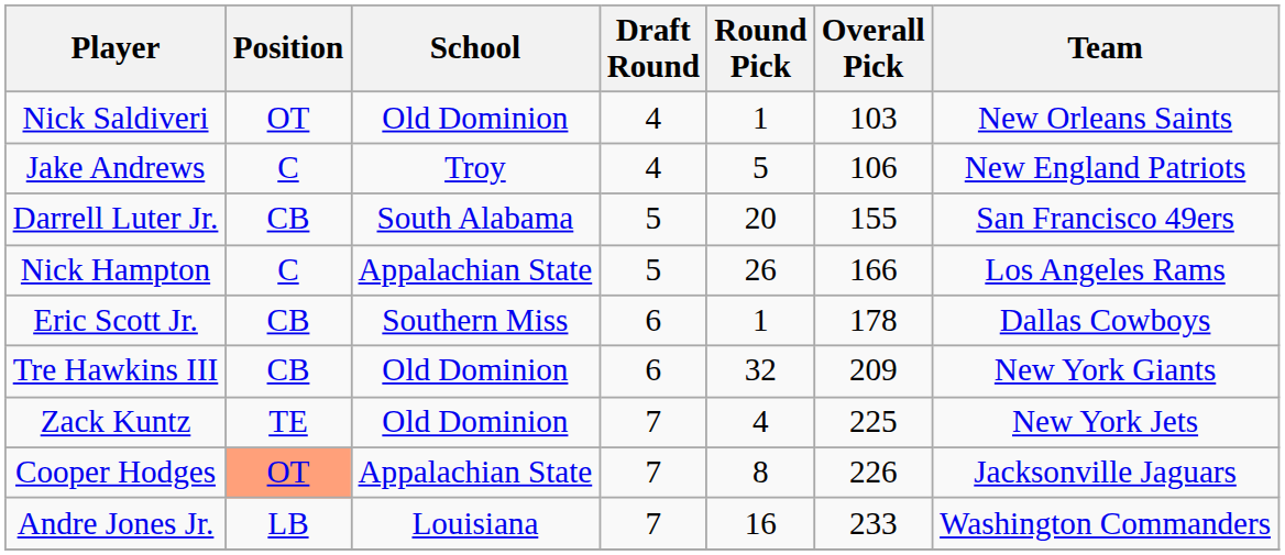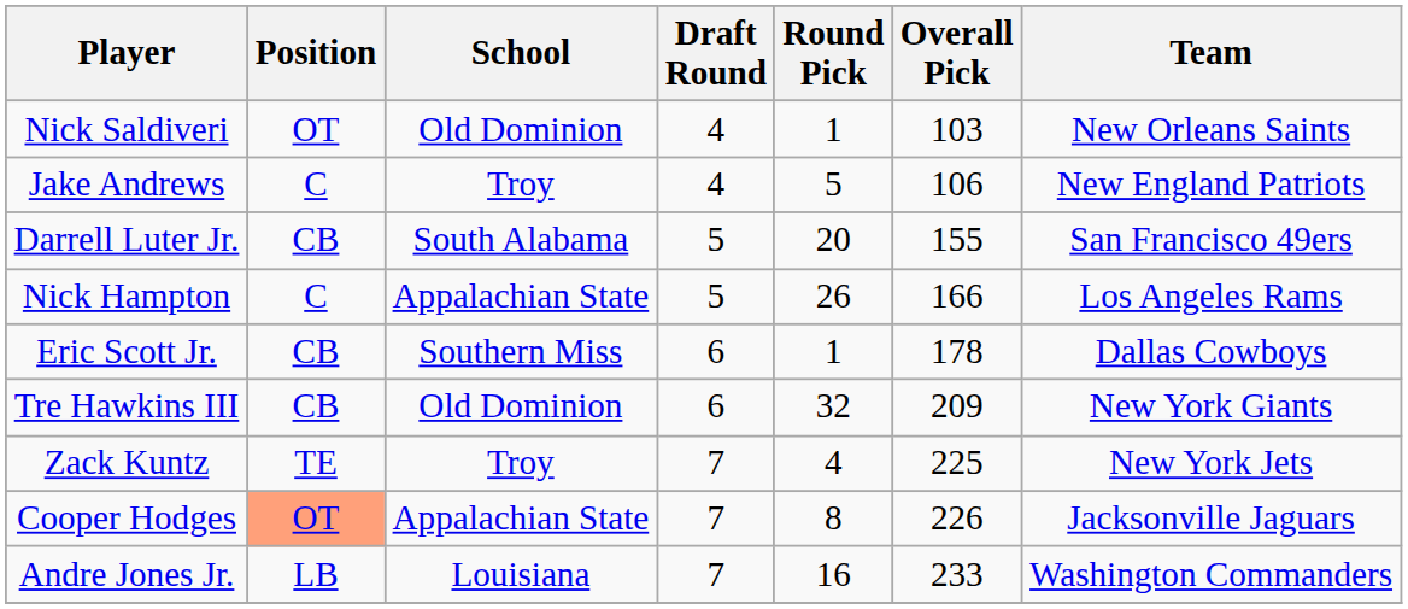 <table class="wikitable sortable" border="1" style="text-align: center;">
 <tr>
 <th>Player</th>
 <th>Position</th>
 <th>School</th>
 <th>Draft<br>Round</th>
 <th>Round<br>Pick</th>
 <th>Overall<br>Pick</th>
 <th>Team</th>
 </tr>
 <tr>
 <td><a href='#'>Nick Saldiveri</a></td>
 <td><a href='#'>OT</a></td>
 <td><a href='#'>Old Dominion</a></td>
 <td>4</td>
 <td>1</td>
 <td>103</td>
 <td><a href='#'>New Orleans Saints</a></td>
 </tr>
 <tr>
 <td><a href='#'>Jake Andrews</a></td>
 <td><a href='#'>C</a></td>
 <td><a href='#'>Troy</a></td>
 <td>4</td>
 <td>5</td>
 <td>106</td>
 <td><a href='#'>New England Patriots</a></td>
 </tr>
 <tr>
 <td><a href='#'>Darrell Luter Jr.</a></td>
 <td><a href='#'>CB</a></td>
 <td><a href='#'>South Alabama</a></td>
 <td>5</td>
 <td>20</td>
 <td>155</td>
 <td><a href='#'>San Francisco 49ers</a></td>
 </tr>
 <tr>
 <td><a href='#'>Nick Hampton</a></td>
 <td><a href='#'>C</a></td>
 <td><a href='#'>Appalachian State</a></td>
 <td>5</td>
 <td>26</td>
 <td>166</td>
 <td><a href='#'>Los Angeles Rams</a></td>
 </tr>
 <tr>
 <td><a href='#'>Eric Scott Jr.</a></td>
 <td><a href='#'>CB</a></td>
 <td><a href='#'>Southern Miss</a></td>
 <td>6</td>
 <td>1</td>
 <td>178</td>
 <td><a href='#'>Dallas Cowboys</a></td>
 </tr>
 <tr>
 <td><a href='#'>Tre Hawkins III</a></td>
 <td><a href='#'>CB</a></td>
 <td><a href='#'>Old Dominion</a></td>
 <td>6</td>
 <td>32</td>
 <td>209</td>
 <td><a href='#'>New York Giants</a></td>
 </tr>
 <tr>
 <td><a href='#'>Zack Kuntz</a></td>
 <td><a href='#'>TE</a></td>
-<td><a href='#'>Old Dominion</a></td>
+<td><a href='#'>Troy</a></td>
 <td>7</td>
 <td>4</td>
 <td>225</td>
 <td><a href='#'>New York Jets</a></td>
 </tr>
 <tr>
 <td><a href='#'>Cooper Hodges</a></td>
 <td style="background: lightsalmon;"><a href='#'>OT</a></td>
 <td><a href='#'>Appalachian State</a></td>
 <td>7</td>
 <td>8</td>
 <td>226</td>
 <td><a href='#'>Jacksonville Jaguars</a></td>
 </tr>
 <tr>
 <td><a href='#'>Andre Jones Jr.</a></td>
 <td><a href='#'>LB</a></td>
 <td><a href='#'>Louisiana</a></td>
 <td>7</td>
 <td>16</td>
 <td>233</td>
 <td><a href='#'>Washington Commanders</a></td>
 </tr>
 <tr>
 </tr>
 </table>
